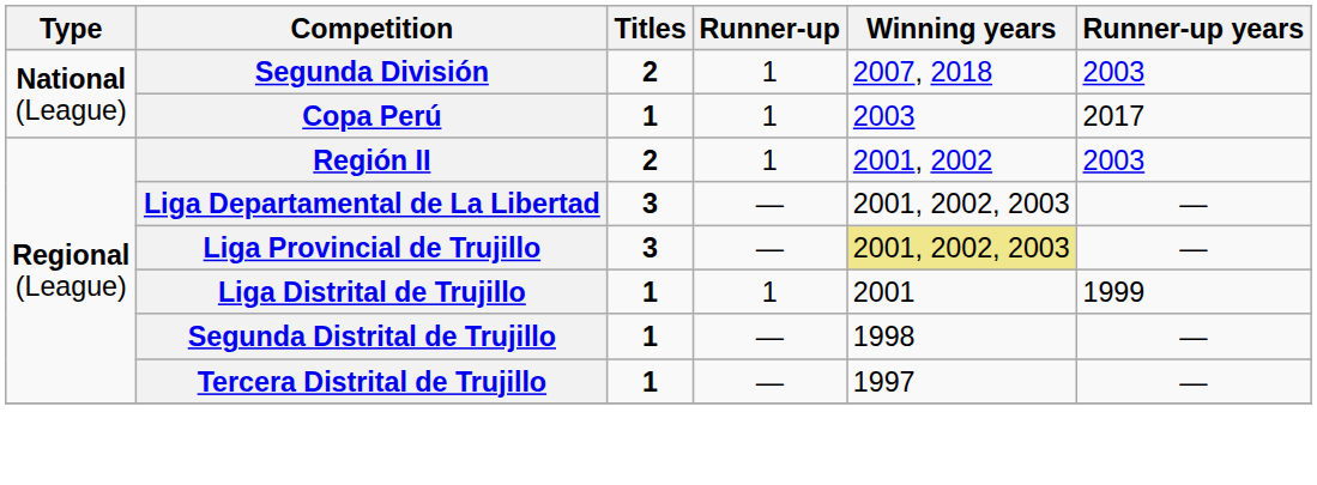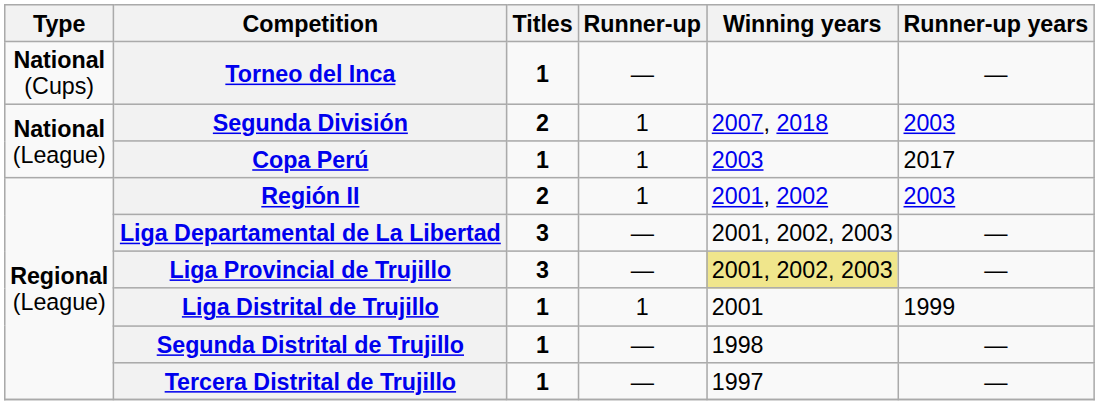 <table class="wikitable plainrowheaders" style="font-size:95%; text-align:center;">
 <tr>
 <th>Type</th>
 <th width=250px>Competition</th>
 <th>Titles</th>
 <th>Runner-up</th>
 <th>Winning years</th>
 <th>Runner-up years</th>
+</tr>
+<tr>
+<td rowspan=1><strong>National</strong><br>(Cups)</td>
+<th scope=col><a href='#'>Torneo del Inca</a></th>
+<td><strong>1</strong></td>
+<td style="text-align:center;">—</td>
+<td></td>
+<td style="text-align:center;">—</td>
 </tr>
 <tr>
 <td rowspan=2><strong>National</strong><br>(League)</td>
 <th scope=col><a href='#'>Segunda División</a></th>
 <td><strong>2</strong></td>
 <td>1</td>
 <td align="left"><a href='#'>2007</a>, <a href='#'>2018</a></td>
 <td align="left"><a href='#'>2003</a></td>
 </tr>
 <tr>
 <th scope=col><a href='#'>Copa Perú</a></th>
 <td><strong>1</strong></td>
 <td>1</td>
 <td align="left"><a href='#'>2003</a></td>
 <td align="left">2017</td>
 </tr>
 <tr>
 <td rowspan=6><strong>Regional</strong><br>(League)</td>
 <th scope=col><a href='#'>Región II</a></th>
 <td><strong>2</strong></td>
 <td>1</td>
 <td align="left"><a href='#'>2001</a>, <a href='#'>2002</a></td>
 <td align="left"><a href='#'>2003</a></td>
 </tr>
 <tr>
 <th scope=col><a href='#'>Liga Departamental de La Libertad</a></th>
 <td><strong>3</strong></td>
 <td style="text-align:center;">—</td>
 <td align="left">2001, 2002, 2003</td>
 <td style="text-align:center;">—</td>
 </tr>
 <tr>
 <th scope=col><a href='#'>Liga Provincial de Trujillo</a></th>
 <td><strong>3</strong></td>
 <td style="text-align:center;">—</td>
 <td align="left" style="background: khaki;">2001, 2002, 2003</td>
 <td style="text-align:center;">—</td>
 </tr>
 <tr>
 <th scope=col><a href='#'>Liga Distrital de Trujillo</a></th>
 <td><strong>1</strong></td>
 <td>1</td>
 <td align="left">2001</td>
 <td align="left">1999</td>
 </tr>
 <tr>
 <th scope=col><a href='#'>Segunda Distrital de Trujillo</a></th>
 <td><strong>1</strong></td>
 <td style="text-align:center;">—</td>
 <td align="left">1998</td>
 <td style="text-align:center;">—</td>
 </tr>
 <tr>
 <th scope=col><a href='#'>Tercera Distrital de Trujillo</a></th>
 <td><strong>1</strong></td>
 <td style="text-align:center;">—</td>
 <td align="left">1997</td>
 <td style="text-align:center;">—</td>
 </tr>
 <tr>
 </tr>
 </table>
